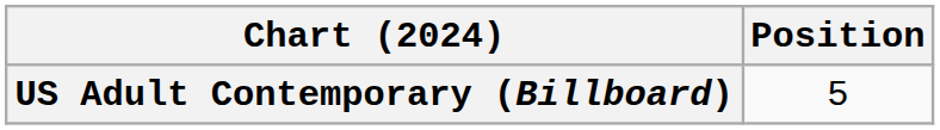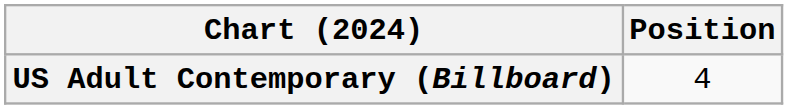 <table class="wikitable plainrowheaders" style="text-align:center">
 <tr>
 <th scope="col">Chart (2024)</th>
 <th scope="col">Position</th>
 </tr>
 <tr>
 <th scope="row">US Adult Contemporary (<em>Billboard</em>)</th>
-<td>5</td>
+<td>4</td>
 </tr>
 </table>
